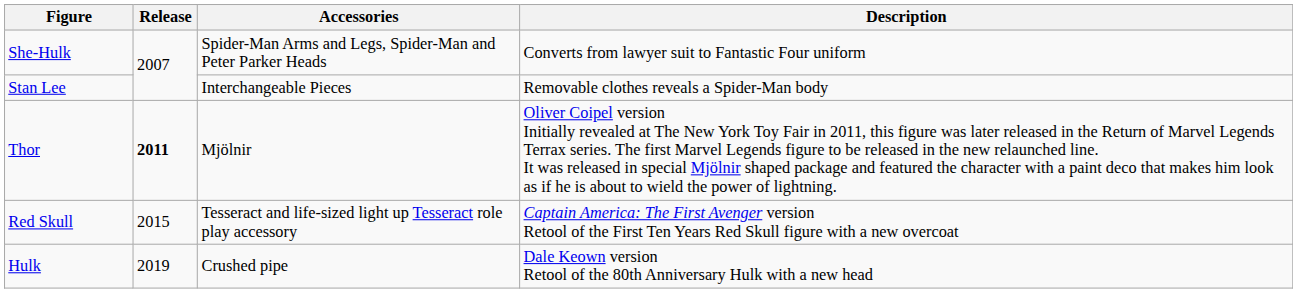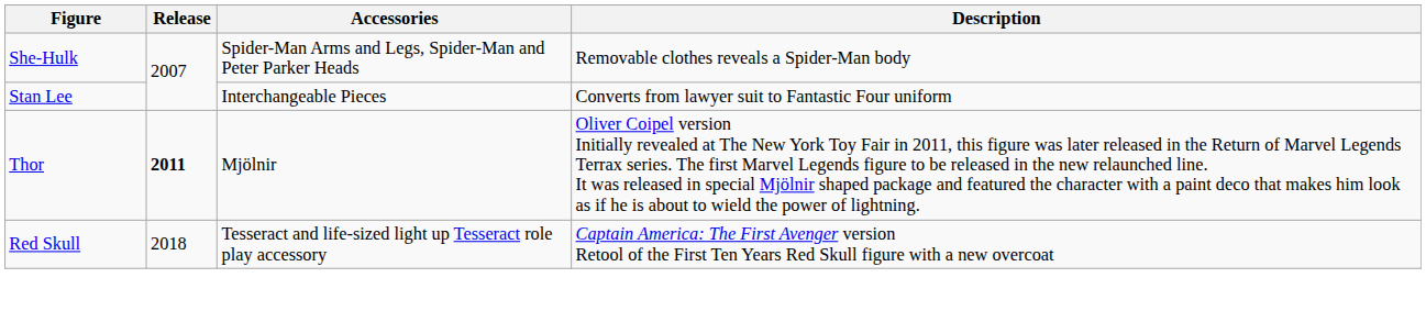 <table class="wikitable" style="width:100%;">
 <tr>
 <th width=10%>Figure</th>
 <th width=5%>Release</th>
 <th width=25%>Accessories</th>
 <th width=60%>Description</th>
 </tr>
 <tr>
 <td><a href='#'>She-Hulk</a></td>
 <td rowspan=2>2007</td>
 <td>Spider-Man Arms and Legs, Spider-Man and Peter Parker Heads</td>
-<td>Converts from lawyer suit to Fantastic Four uniform</td>
+<td>Removable clothes reveals a Spider-Man body</td>
 </tr>
 <tr>
 <td><a href='#'>Stan Lee</a></td>
 <td>Interchangeable Pieces</td>
-<td>Removable clothes reveals a Spider-Man body</td>
+<td>Converts from lawyer suit to Fantastic Four uniform</td>
 </tr>
 <tr>
 <td><a href='#'>Thor</a></td>
 <td><strong>2011</strong></td>
 <td>Mjölnir</td>
 <td><a href='#'>Oliver Coipel</a> version<br>Initially revealed at The New York Toy Fair in 2011, this figure was later released in the Return of Marvel Legends Terrax series. The first Marvel Legends figure to be released in the new relaunched line.<br>It was released in special <a href='#'>Mjölnir</a> shaped package and featured the character with a paint deco that makes him look as if he is about to wield the power of lightning.</td>
 </tr>
 <tr>
 <td><a href='#'>Red Skull</a></td>
-<td>2015</td>
+<td>2018</td>
 <td>Tesseract and life-sized light up <a href='#'>Tesseract</a> role play accessory</td>
 <td><em><a href='#'>Captain America: The First Avenger</a></em> version<br>Retool of the First Ten Years Red Skull figure with a new overcoat</td>
 </tr>
-<tr>
-<td><a href='#'>Hulk</a></td>
-<td>2019</td>
-<td>Crushed pipe</td>
-<td><a href='#'>Dale Keown</a> version<br>Retool of the 80th Anniversary Hulk with a new head</td>
-</tr>
 </table>
